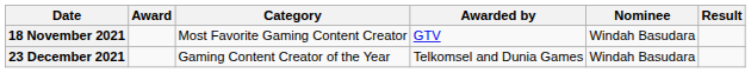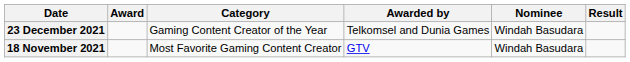 <table class="wikitable sortable" style="font-size:85%">
 <tr>
 <th>Date</th>
 <th>Award</th>
 <th>Category</th>
 <th>Awarded by</th>
 <th>Nominee</th>
 <th>Result</th>
 </tr>
 <tr>
+<th>23 December 2021</th>
+<td></td>
+<td>Gaming Content Creator of the Year</td>
+<td>Telkomsel and Dunia Games</td>
+<td>Windah Basudara</td>
+<td></td>
+</tr>
+<tr>
 <th>18 November 2021</th>
 <td></td>
 <td>Most Favorite Gaming Content Creator</td>
 <td><a href='#'>GTV</a></td>
 <td>Windah Basudara</td>
 <td></td>
 </tr>
-<tr>
-<th>23 December 2021</th>
-<td></td>
-<td>Gaming Content Creator of the Year</td>
-<td>Telkomsel and Dunia Games</td>
-<td>Windah Basudara</td>
-<td></td>
-</tr>
 </table>
